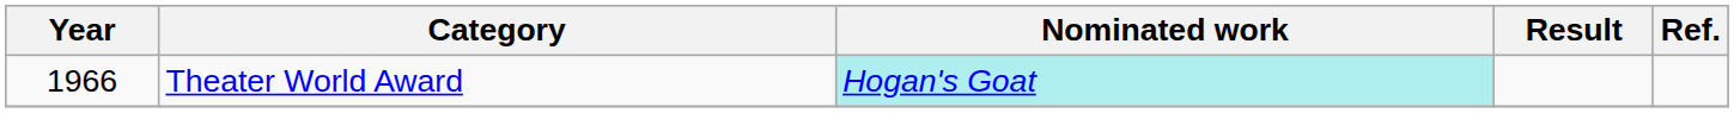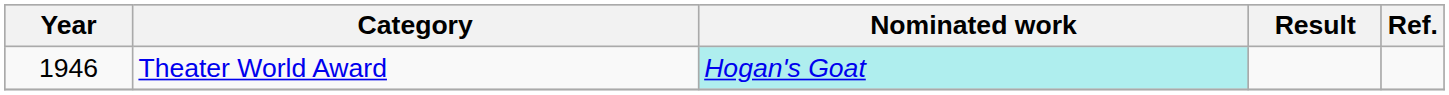 <table class=wikitable>
 <tr>
 <th scope="col" style="width:5em;">Year</th>
 <th scope="col" style="width:26em;">Category</th>
 <th scope="col" style="width:25em;">Nominated work</th>
 <th scope="col" style="width:5em;">Result</th>
 <th>Ref.</th>
 </tr>
 <tr>
-<td style="text-align:center;">1966</td>
+<td style="text-align:center;">1946</td>
 <td><a href='#'>Theater World Award</a></td>
 <td style="background: paleturquoise;"><em><a href='#'>Hogan's Goat</a></em></td>
 <td></td>
 <td></td>
 </tr>
 <tr>
 </tr>
 </table>
